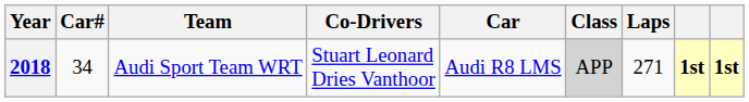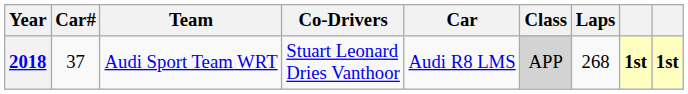 <table class="wikitable" style="font-size:90%">
 <tr>
 <th>Year</th>
 <th>Car#</th>
 <th>Team</th>
 <th>Co-Drivers</th>
 <th>Car</th>
 <th>Class</th>
 <th>Laps</th>
 <th></th>
 <th></th>
 </tr>
 <tr style="text-align:center;">
 <th><a href='#'>2018</a></th>
-<td>34</td>
+<td>37</td>
 <td align="left"nowrap> <a href='#'>Audi Sport Team WRT</a></td>
 <td align="left"nowrap> <a href='#'>Stuart Leonard</a><br> <a href='#'>Dries Vanthoor</a></td>
 <td align="left"nowrap><a href='#'>Audi R8 LMS</a></td>
 <td style="background: lightgrey;">APP</td>
-<td>271</td>
+<td>268</td>
 <td style="background:#ffffbf;"><strong>1st</strong></td>
 <td style="background:#ffffbf;"><strong>1st</strong></td>
 </tr>
 </table>
